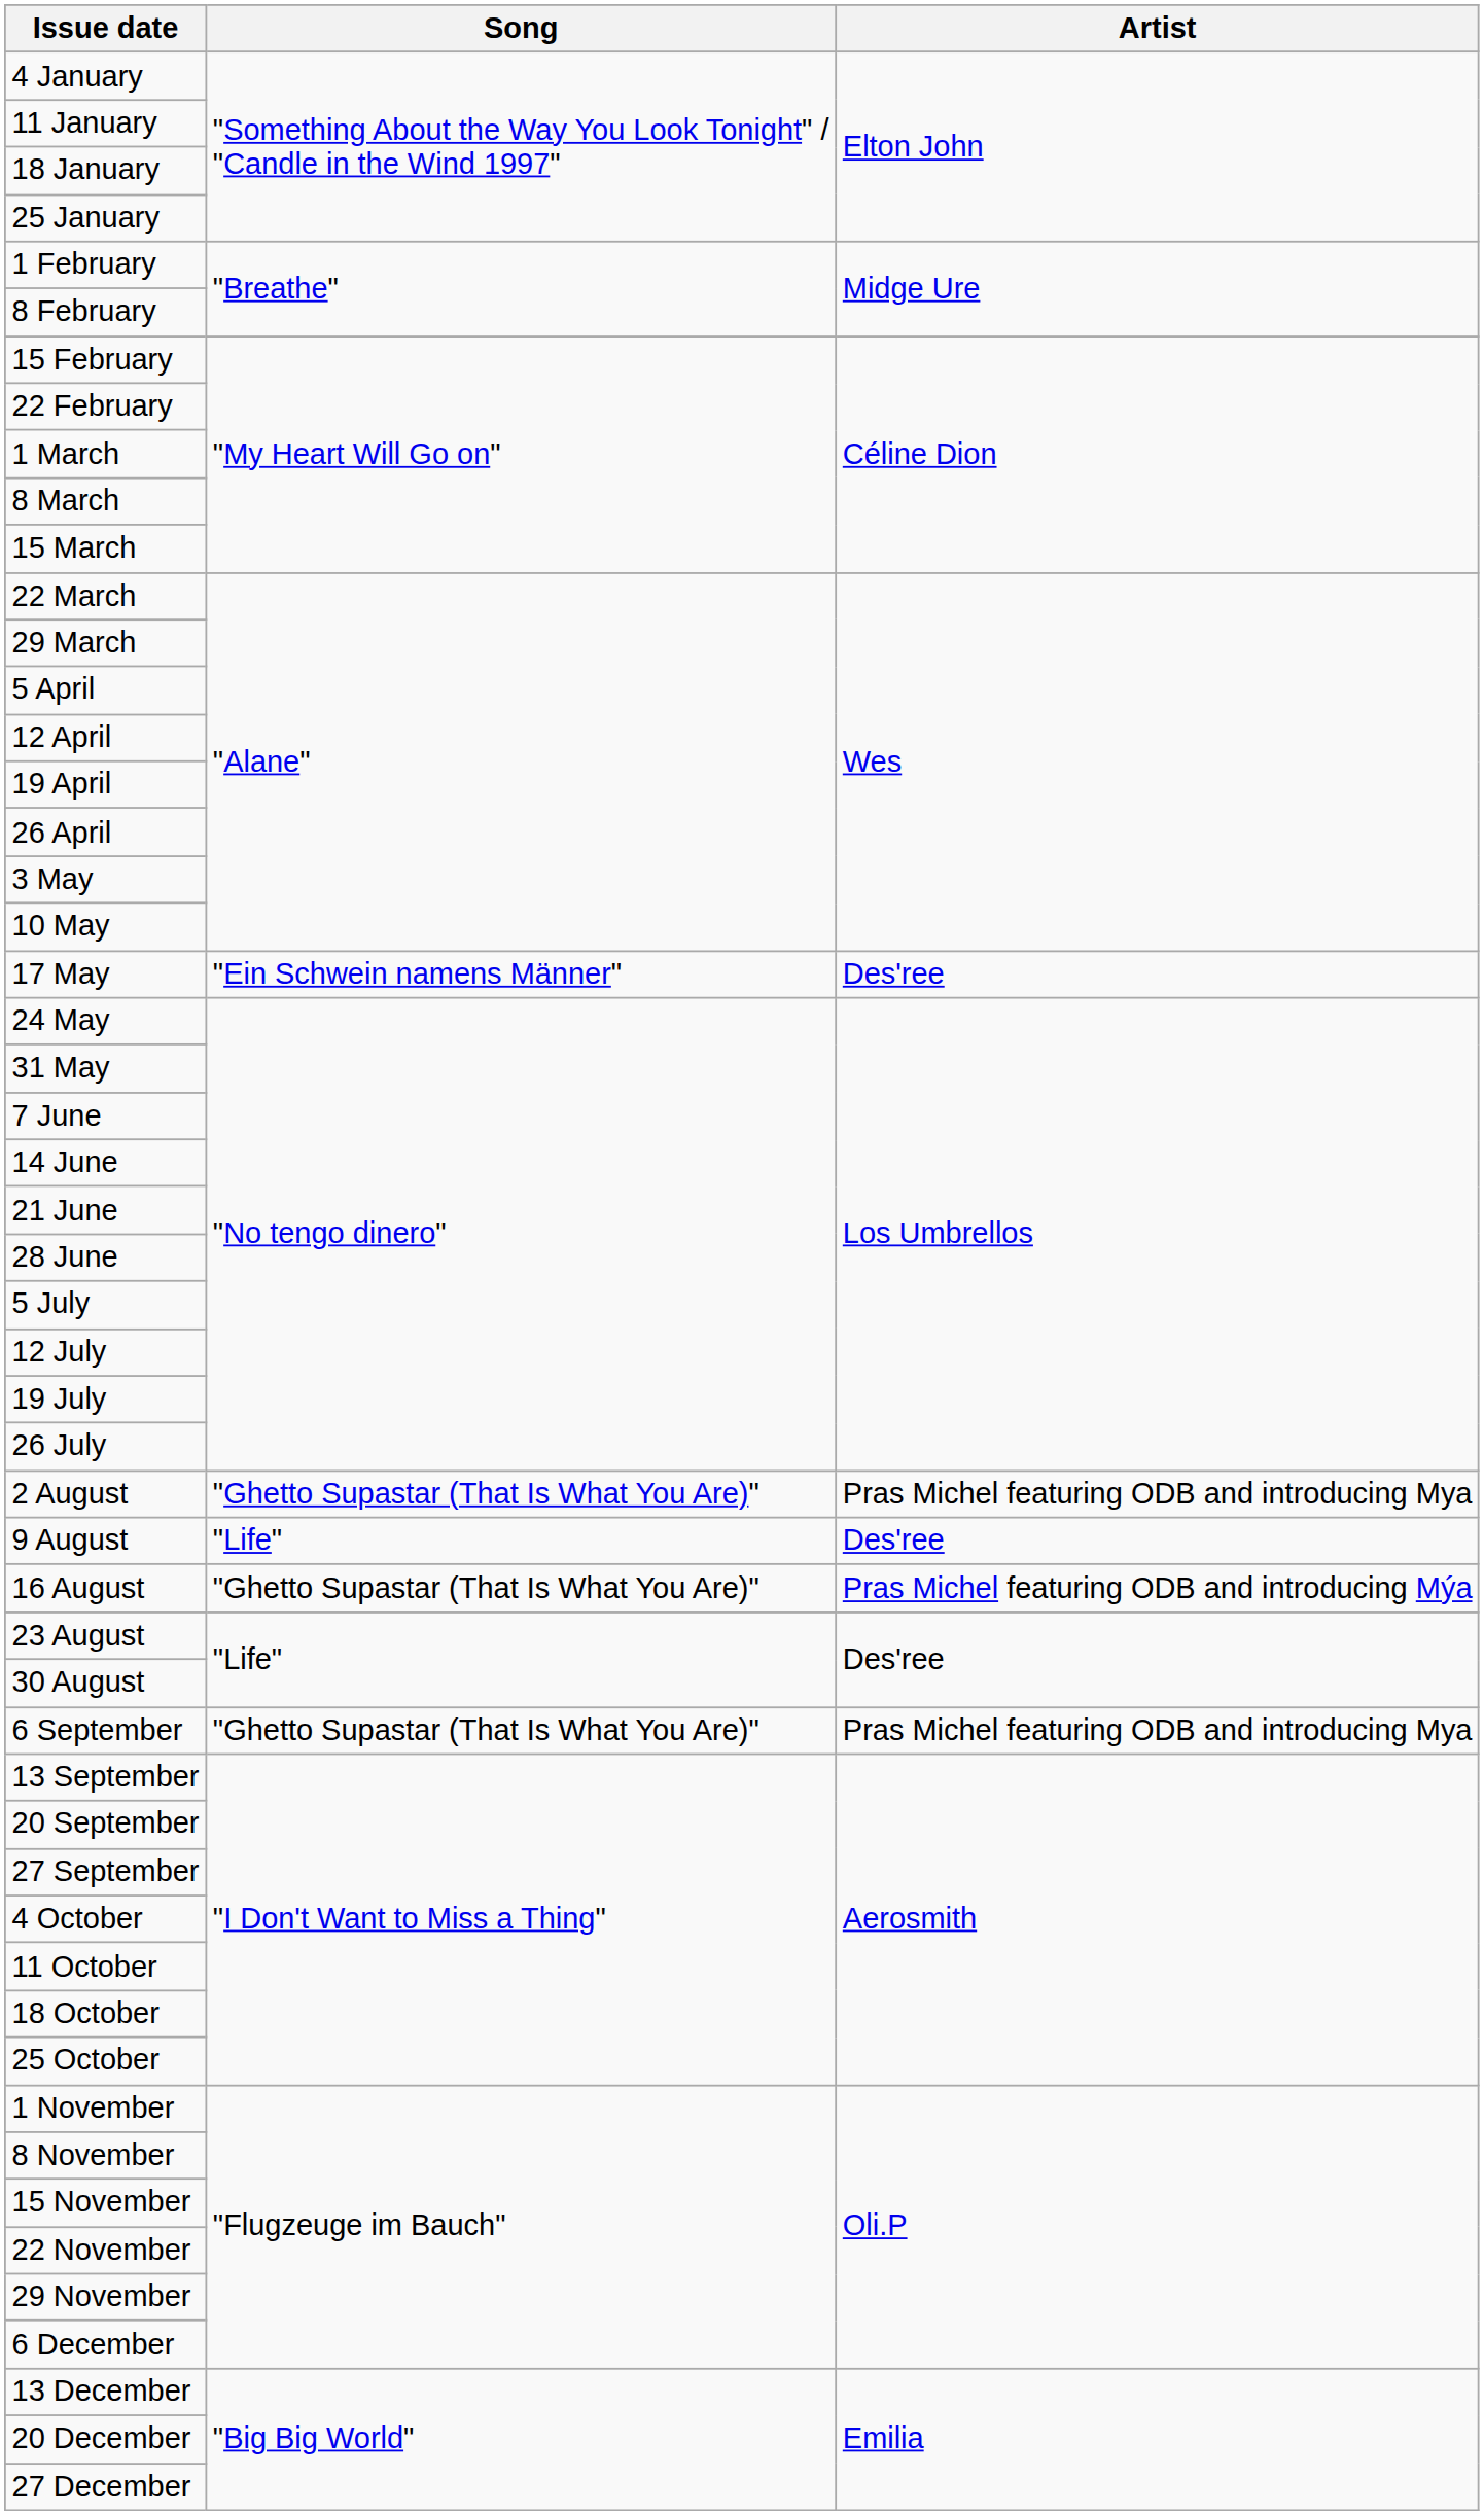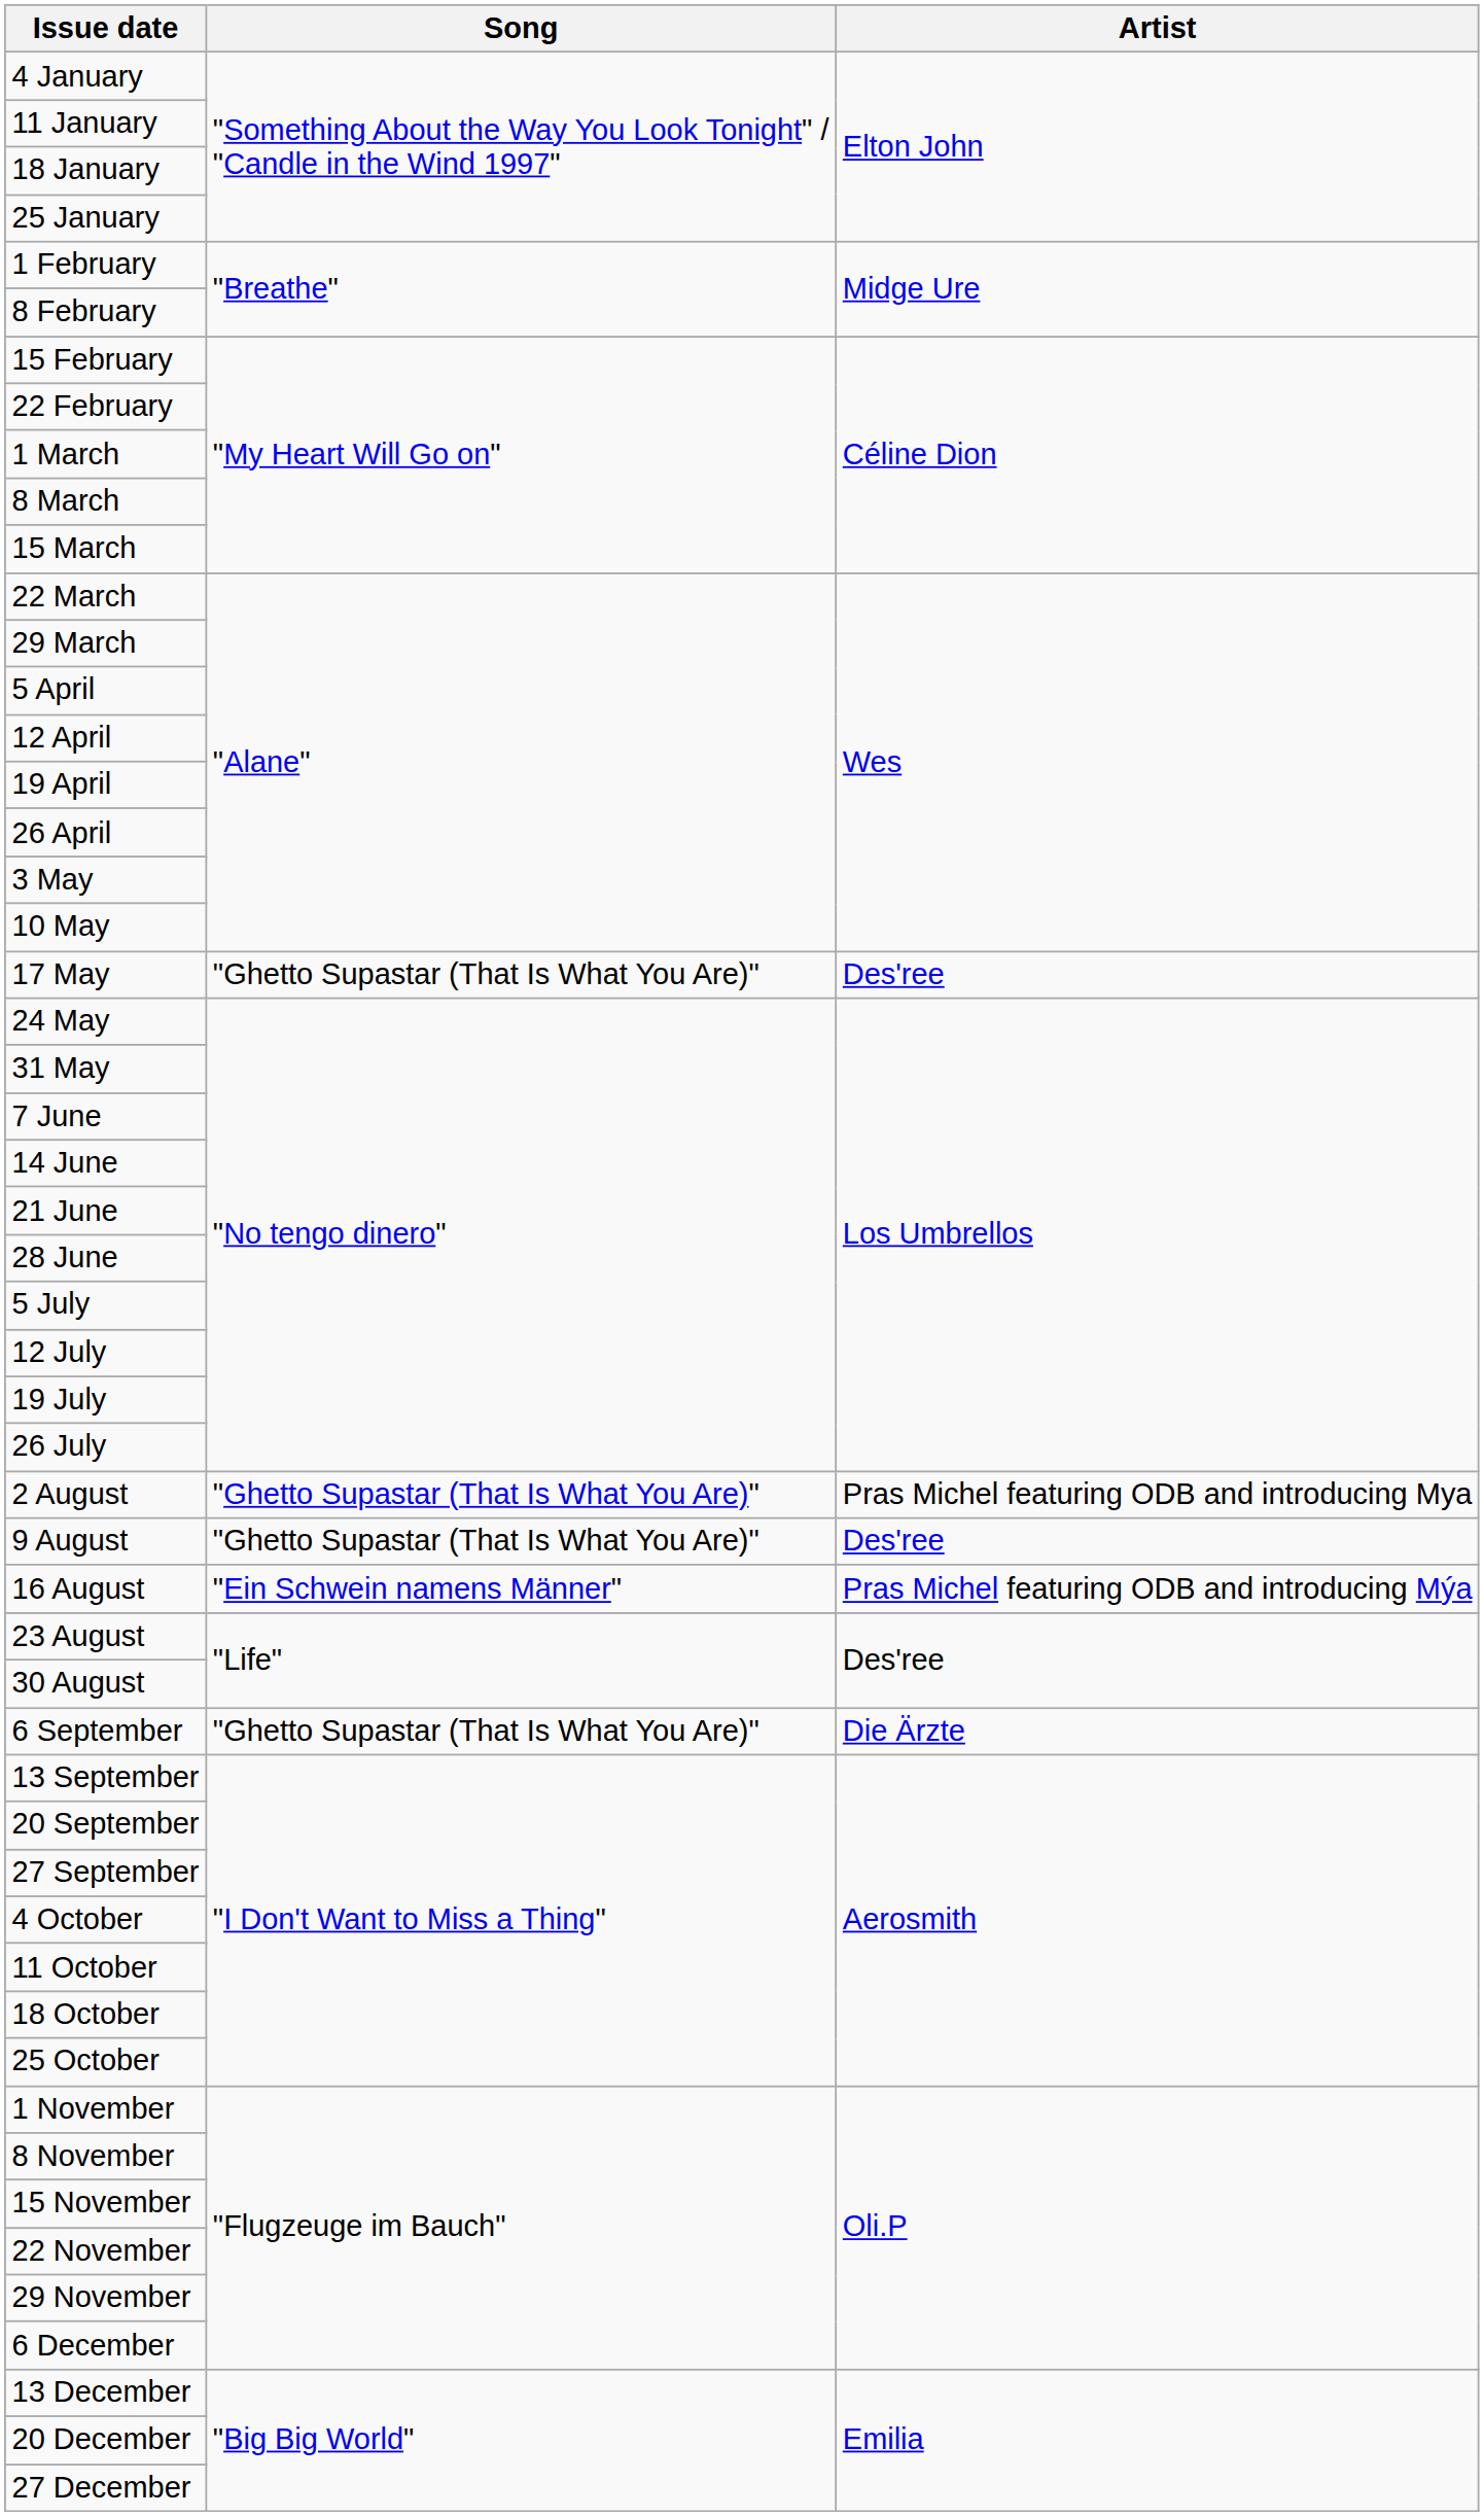 <table class=wikitable>
 <tr>
 <th>Issue date</th>
 <th>Song</th>
 <th>Artist</th>
 </tr>
 <tr>
 <td>4 January</td>
 <td rowspan=4>"<a href='#'>Something About the Way You Look Tonight</a>" / <br>"<a href='#'>Candle in the Wind 1997</a>"</td>
 <td rowspan=4><a href='#'>Elton John</a></td>
 </tr>
 <tr>
 <td>11 January</td>
 </tr>
 <tr>
 <td>18 January</td>
 </tr>
 <tr>
 <td>25 January</td>
 </tr>
 <tr>
 <td>1 February</td>
 <td rowspan=2>"<a href='#'>Breathe</a>"</td>
 <td rowspan=2><a href='#'>Midge Ure</a></td>
 </tr>
 <tr>
 <td>8 February</td>
 </tr>
 <tr>
 <td>15 February</td>
 <td rowspan=5>"<a href='#'>My Heart Will Go on</a>"</td>
 <td rowspan=5><a href='#'>Céline Dion</a></td>
 </tr>
 <tr>
 <td>22 February</td>
 </tr>
 <tr>
 <td>1 March</td>
 </tr>
 <tr>
 <td>8 March</td>
 </tr>
 <tr>
 <td>15 March</td>
 </tr>
 <tr>
 <td>22 March</td>
 <td rowspan=8>"<a href='#'>Alane</a>"</td>
 <td rowspan=8><a href='#'>Wes</a></td>
 </tr>
 <tr>
 <td>29 March</td>
 </tr>
 <tr>
 <td>5 April</td>
 </tr>
 <tr>
 <td>12 April</td>
 </tr>
 <tr>
 <td>19 April</td>
 </tr>
 <tr>
 <td>26 April</td>
 </tr>
 <tr>
 <td>3 May</td>
 </tr>
 <tr>
 <td>10 May</td>
 </tr>
 <tr>
 <td>17 May</td>
-<td>"<a href='#'>Ein Schwein namens Männer</a>"</td>
+<td>"Ghetto Supastar (That Is What You Are)"</td>
 <td><a href='#'>Des'ree</a></td>
 </tr>
 <tr>
 <td>24 May</td>
 <td rowspan=10>"<a href='#'>No tengo dinero</a>"</td>
 <td rowspan=10><a href='#'>Los Umbrellos</a></td>
 </tr>
 <tr>
 <td>31 May</td>
 </tr>
 <tr>
 <td>7 June</td>
 </tr>
 <tr>
 <td>14 June</td>
 </tr>
 <tr>
 <td>21 June</td>
 </tr>
 <tr>
 <td>28 June</td>
 </tr>
 <tr>
 <td>5 July</td>
 </tr>
 <tr>
 <td>12 July</td>
 </tr>
 <tr>
 <td>19 July</td>
 </tr>
 <tr>
 <td>26 July</td>
 </tr>
 <tr>
 <td>2 August</td>
 <td>"<a href='#'>Ghetto Supastar (That Is What You Are)</a>"</td>
 <td>Pras Michel featuring ODB and introducing Mya</td>
 </tr>
 <tr>
 <td>9 August</td>
-<td>"<a href='#'>Life</a>"</td>
+<td>"Ghetto Supastar (That Is What You Are)"</td>
 <td><a href='#'>Des'ree</a></td>
 </tr>
 <tr>
 <td>16 August</td>
-<td>"Ghetto Supastar (That Is What You Are)"</td>
+<td>"<a href='#'>Ein Schwein namens Männer</a>"</td>
 <td><a href='#'>Pras Michel</a> featuring ODB and introducing <a href='#'>Mýa</a></td>
 </tr>
 <tr>
 <td>23 August</td>
 <td rowspan="2">"Life"</td>
 <td rowspan="2">Des'ree</td>
 </tr>
 <tr>
 <td>30 August</td>
 </tr>
 <tr>
 <td>6 September</td>
 <td>"Ghetto Supastar (That Is What You Are)"</td>
-<td>Pras Michel featuring ODB and introducing Mya</td>
+<td><a href='#'>Die Ärzte</a></td>
 </tr>
 <tr>
 <td>13 September</td>
 <td rowspan=7>"<a href='#'>I Don't Want to Miss a Thing</a>"</td>
 <td rowspan=7><a href='#'>Aerosmith</a></td>
 </tr>
 <tr>
 <td>20 September</td>
 </tr>
 <tr>
 <td>27 September</td>
 </tr>
 <tr>
 <td>4 October</td>
 </tr>
 <tr>
 <td>11 October</td>
 </tr>
 <tr>
 <td>18 October</td>
 </tr>
 <tr>
 <td>25 October</td>
 </tr>
 <tr>
 <td>1 November</td>
 <td rowspan=6>"Flugzeuge im Bauch"</td>
 <td rowspan=6><a href='#'>Oli.P</a></td>
 </tr>
 <tr>
 <td>8 November</td>
 </tr>
 <tr>
 <td>15 November</td>
 </tr>
 <tr>
 <td>22 November</td>
 </tr>
 <tr>
 <td>29 November</td>
 </tr>
 <tr>
 <td>6 December</td>
 </tr>
 <tr>
 <td>13 December</td>
 <td rowspan=3>"<a href='#'>Big Big World</a>"</td>
 <td rowspan=3><a href='#'>Emilia</a></td>
 </tr>
 <tr>
 <td>20 December</td>
 </tr>
 <tr>
 <td>27 December</td>
 </tr>
 </table>
